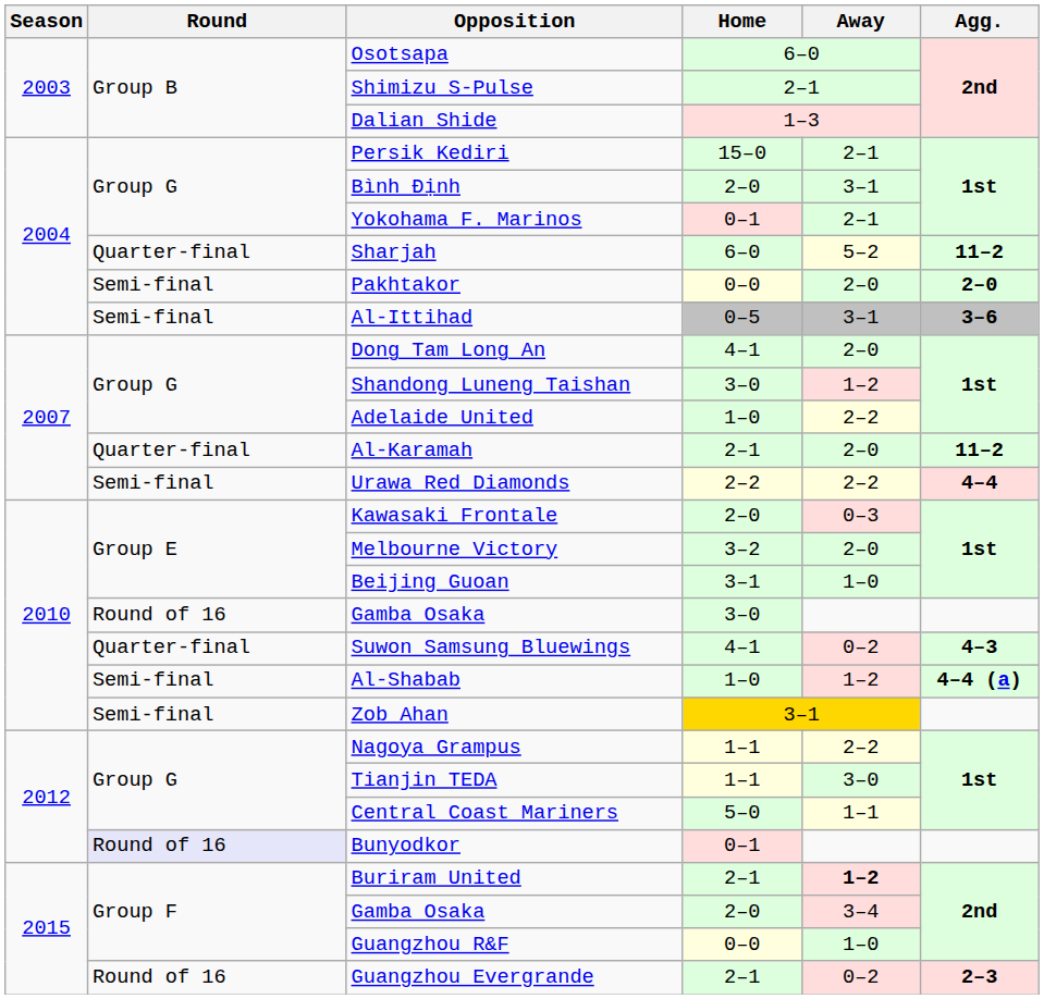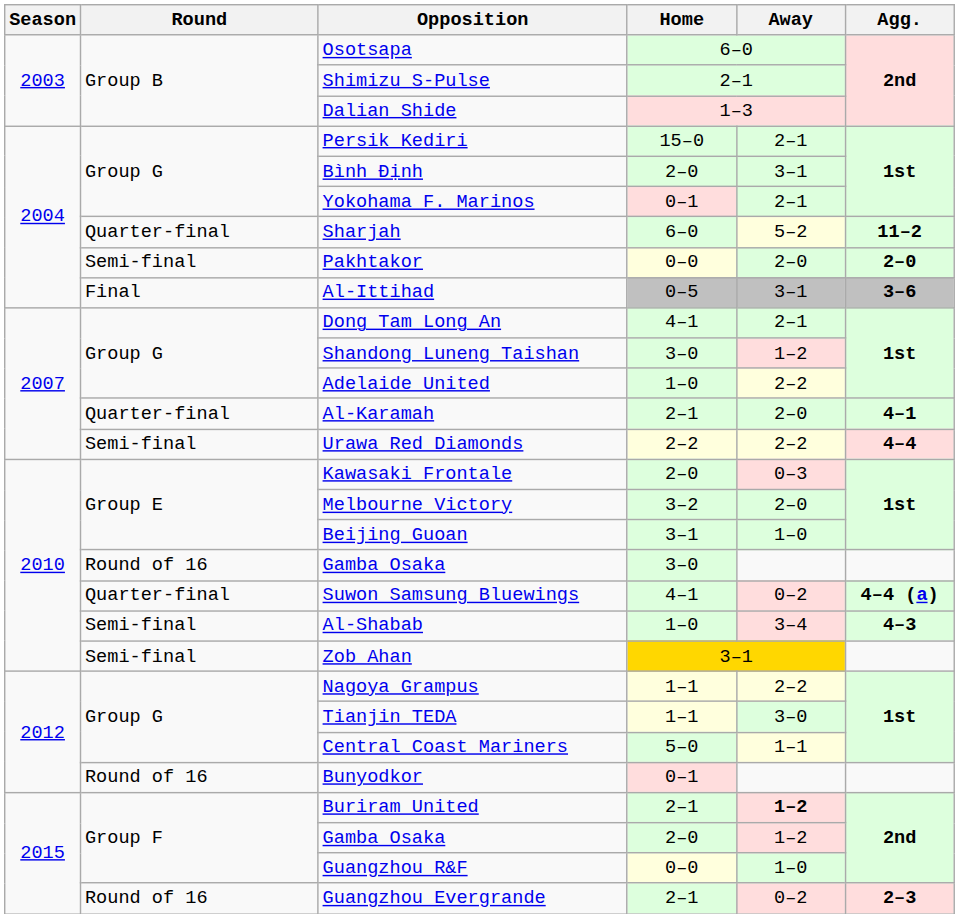 <table class="wikitable" style="text-align:left">
 <tr>
 <th>Season</th>
 <th width="160">Round</th>
 <th width="210">Opposition</th>
 <th width="70">Home</th>
 <th width="70">Away</th>
 <th width="70">Agg.</th>
 </tr>
 <tr>
 <td rowspan="3" style="text-align:center;"><a href='#'>2003</a></td>
 <td rowspan="3">Group B</td>
 <td> <a href='#'>Osotsapa</a></td>
 <td colspan="2" style="text-align:center; background:#DDFFDD;">6–0</td>
 <td rowspan="3" style="text-align:center; background:#FFDDDD;"><strong>2nd</strong></td>
 </tr>
 <tr>
 <td> <a href='#'>Shimizu S-Pulse</a></td>
 <td colspan="2" style="text-align:center; background:#DDFFDD;">2–1</td>
 </tr>
 <tr>
 <td> <a href='#'>Dalian Shide</a></td>
 <td colspan="2" style="text-align:center; background:#FFDDDD;">1–3</td>
 </tr>
 <tr>
 <td rowspan="6" style="text-align:center;"><a href='#'>2004</a></td>
 <td rowspan="3">Group G</td>
 <td> <a href='#'>Persik Kediri</a></td>
 <td style="text-align:center; background:#DDFFDD;">15–0</td>
 <td style="text-align:center; background:#DDFFDD;">2–1</td>
 <td rowspan="3" style="text-align:center; background:#DDFFDD;"><strong>1st</strong></td>
 </tr>
 <tr>
 <td> <a href='#'>Bình Định</a></td>
 <td style="text-align:center; background:#DDFFDD;">2–0</td>
 <td style="text-align:center; background:#DDFFDD;">3–1</td>
 </tr>
 <tr>
 <td> <a href='#'>Yokohama F. Marinos</a></td>
 <td style="text-align:center; background:#FFDDDD;">0–1</td>
 <td style="text-align:center; background:#DDFFDD;">2–1</td>
 </tr>
 <tr>
 <td>Quarter-final</td>
 <td> <a href='#'>Sharjah</a></td>
 <td style="text-align:center; background:#DDFFDD;">6–0</td>
 <td style="text-align:center; background:#FFFFDD;">5–2</td>
 <td style="text-align:center; background:#DDFFDD;"><strong>11–2</strong></td>
 </tr>
 <tr>
 <td>Semi-final</td>
 <td> <a href='#'>Pakhtakor</a></td>
 <td style="text-align:center; background:#FFFFDD;">0–0</td>
 <td style="text-align:center; background:#DDFFDD;">2–0</td>
 <td style="text-align:center; background:#DDFFDD;"><strong>2–0</strong></td>
 </tr>
 <tr>
-<td>Semi-final</td>
+<td>Final</td>
 <td> <a href='#'>Al-Ittihad</a></td>
 <td style="text-align:center; background:#C0C0C0;">0–5</td>
 <td style="text-align:center; background:#C0C0C0;">3–1</td>
 <td style="text-align:center; background:#C0C0C0;"><strong>3–6</strong></td>
 </tr>
 <tr>
 <td rowspan="5" style="text-align:center;"><a href='#'>2007</a></td>
 <td rowspan="3">Group G</td>
 <td> <a href='#'>Dong Tam Long An</a></td>
 <td style="text-align:center; background:#DDFFDD;">4–1</td>
-<td style="text-align:center; background:#DDFFDD;">2–0</td>
+<td style="text-align:center; background:#DDFFDD;">2–1</td>
 <td rowspan="3" style="text-align:center; background:#DDFFDD;"><strong>1st</strong></td>
 </tr>
 <tr>
 <td> <a href='#'>Shandong Luneng Taishan</a></td>
 <td style="text-align:center; background:#DDFFDD;">3–0</td>
 <td style="text-align:center; background:#FFDDDD;">1–2</td>
 </tr>
 <tr>
 <td> <a href='#'>Adelaide United</a></td>
 <td style="text-align:center; background:#DDFFDD;">1–0</td>
 <td style="text-align:center; background:#FFFFDD;">2–2</td>
 </tr>
 <tr>
 <td>Quarter-final</td>
 <td> <a href='#'>Al-Karamah</a></td>
 <td style="text-align:center; background:#DDFFDD;">2–1</td>
 <td style="text-align:center; background:#DDFFDD;">2–0</td>
-<td style="text-align:center; background:#DDFFDD;"><strong>11–2</strong></td>
+<td style="text-align:center; background:#DDFFDD;"><strong>4–1</strong></td>
 </tr>
 <tr>
 <td>Semi-final</td>
 <td> <a href='#'>Urawa Red Diamonds</a></td>
 <td style="text-align:center; background:#FFFFDD;">2–2</td>
 <td style="text-align:center; background:#FFFFDD;">2–2 </td>
 <td style="text-align:center; background:#FFDDDD;"><strong>4–4<br></strong></td>
 </tr>
 <tr>
 <td rowspan="7"style="text-align:center;"><a href='#'>2010</a></td>
 <td rowspan="3">Group E</td>
 <td> <a href='#'>Kawasaki Frontale</a></td>
 <td style="text-align:center; background:#DDFFDD;">2–0</td>
 <td style="text-align:center; background:#FFDDDD;">0–3</td>
 <td rowspan="3" style="text-align:center; background:#DDFFDD;"><strong>1st</strong></td>
 </tr>
 <tr>
 <td> <a href='#'>Melbourne Victory</a></td>
 <td style="text-align:center; background:#DDFFDD;">3–2</td>
 <td style="text-align:center; background:#DDFFDD;">2–0</td>
 </tr>
 <tr>
 <td> <a href='#'>Beijing Guoan</a></td>
 <td style="text-align:center; background:#DDFFDD;">3–1</td>
 <td style="text-align:center; background:#DDFFDD;">1–0</td>
 </tr>
 <tr>
 <td>Round of 16</td>
 <td> <a href='#'>Gamba Osaka</a></td>
 <td style="text-align:center; background:#DDFFDD;">3–0</td>
 <td></td>
 <td></td>
 </tr>
 <tr>
 <td>Quarter-final</td>
 <td> <a href='#'>Suwon Samsung Bluewings</a></td>
 <td style="text-align:center; background:#DDFFDD;">4–1</td>
 <td style="text-align:center; background:#FFDDDD;">0–2</td>
-<td style="text-align:center; background:#DDFFDD;"><strong>4–3</strong></td>
+<td style="text-align:center; background:#DDFFDD;"><strong>4–4 (<a href='#'>a</a>)</strong></td>
 </tr>
 <tr>
 <td>Semi-final</td>
 <td> <a href='#'>Al-Shabab</a></td>
 <td style="text-align:center; background:#DDFFDD;">1–0</td>
-<td style="text-align:center; background:#FFDDDD;">1–2</td>
-<td style="text-align:center; background:#DDFFDD;"><strong>4–4 (<a href='#'>a</a>)</strong></td>
+<td style="text-align:center; background:#FFDDDD;">3–4</td>
+<td style="text-align:center; background:#DDFFDD;"><strong>4–3</strong></td>
 </tr>
 <tr>
 <td>Semi-final</td>
 <td> <a href='#'>Zob Ahan</a></td>
 <td colspan="2" style="text-align:center; background:#FFD700;">3–1</td>
 <td></td>
 </tr>
 <tr>
 <td rowspan="4" style="text-align:center;"><a href='#'>2012</a></td>
 <td rowspan="3">Group G</td>
 <td> <a href='#'>Nagoya Grampus</a></td>
 <td style="text-align:center; background:#FFFFDD;">1–1</td>
 <td style="text-align:center; background:#FFFFDD;">2–2</td>
 <td rowspan="3" style="text-align:center; background:#DDFFDD;"><strong>1st</strong></td>
 </tr>
 <tr>
 <td> <a href='#'>Tianjin TEDA</a></td>
 <td style="text-align:center; background:#FFFFDD;">1–1</td>
 <td style="text-align:center; background:#DDFFDD;">3–0</td>
 </tr>
 <tr>
 <td> <a href='#'>Central Coast Mariners</a></td>
 <td style="text-align:center; background:#DDFFDD;">5–0</td>
 <td style="text-align:center; background:#FFFFDD;">1–1</td>
 </tr>
 <tr>
-<td style="background: lavender;">Round of 16</td>
+<td>Round of 16</td>
 <td> <a href='#'>Bunyodkor</a></td>
 <td style="text-align:center; background:#FFDDDD;">0–1</td>
 <td></td>
 <td></td>
 </tr>
 <tr>
 <td rowspan="4" style="text-align:center;"><a href='#'>2015</a></td>
 <td rowspan="3">Group F</td>
 <td> <a href='#'>Buriram United</a></td>
 <td style="text-align:center; background:#DDFFDD;">2–1</td>
 <td style="text-align:center; background:#FFDDDD;"><strong>1–2</strong></td>
 <td rowspan="3" style="text-align:center; background:#DDFFDD;"><strong>2nd</strong></td>
 </tr>
 <tr>
 <td> <a href='#'>Gamba Osaka</a></td>
 <td style="text-align:center; background:#DDFFDD;">2–0</td>
-<td style="text-align:center; background:#FFDDDD;">3–4</td>
+<td style="text-align:center; background:#FFDDDD;">1–2</td>
 </tr>
 <tr>
 <td> <a href='#'>Guangzhou R&F</a></td>
 <td style="text-align:center; background:#FFFFDD;">0–0</td>
 <td style="text-align:center; background:#DDFFDD;">1–0</td>
 </tr>
 <tr>
 <td>Round of 16</td>
 <td> <a href='#'>Guangzhou Evergrande</a></td>
 <td style="text-align:center; background:#DDFFDD;">2–1</td>
 <td style="text-align:center; background:#FFDDDD;">0–2</td>
 <td style="text-align:center; background:#FFDDDD;"><strong>2–3</strong></td>
 </tr>
 </table>
